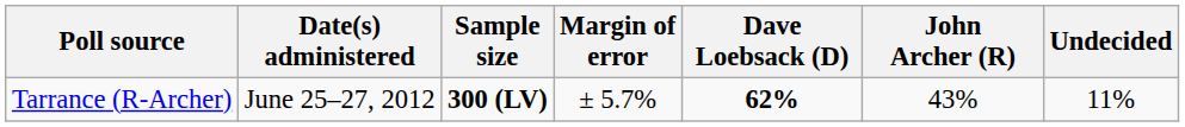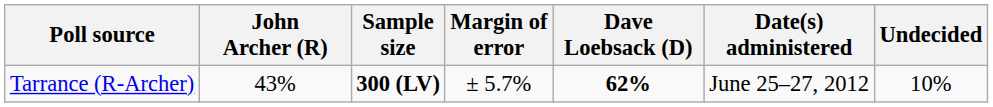 <table class="wikitable">
 <tr>
 <th>Poll source</th>
-<th>Date(s)<br>administered</th>
+<th style="width:100px;">John<br>Archer (R)</th>
 <th>Sample<br>size</th>
 <th>Margin of<br>error</th>
 <th style="width:100px;">Dave<br>Loebsack (D)</th>
-<th style="width:100px;">John<br>Archer (R)</th>
+<th>Date(s)<br>administered</th>
 <th>Undecided</th>
 </tr>
 <tr>
 <td><a href='#'>Tarrance (R-Archer)</a></td>
-<td align=center>June 25–27, 2012</td>
+<td align=center>43%</td>
 <td align=center><strong>300 (LV)</strong></td>
 <td align=center>± 5.7%</td>
 <td align=center ><strong>62%</strong></td>
-<td align=center>43%</td>
-<td align=center>11%</td>
+<td align=center>June 25–27, 2012</td>
+<td align=center>10%</td>
 </tr>
 </table>
